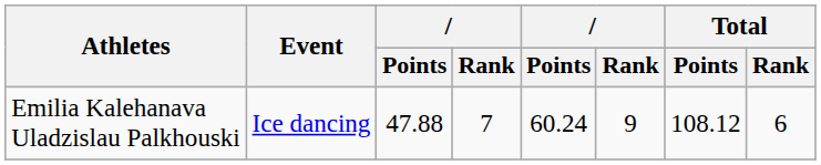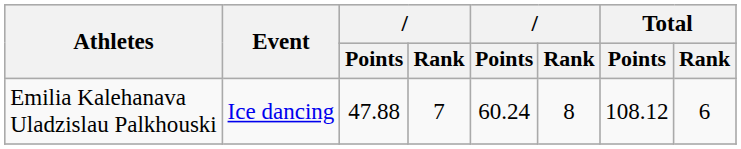 <table class="wikitable" style="font-size:90%">
 <tr>
 <th rowspan="2">Athletes</th>
 <th rowspan="2">Event</th>
 <th colspan="2">/</th>
 <th colspan="2">/</th>
 <th colspan="2">Total</th>
 </tr>
 <tr style="font-size:95%">
 <th>Points</th>
 <th>Rank</th>
 <th>Points</th>
 <th>Rank</th>
 <th>Points</th>
 <th>Rank</th>
 </tr>
 <tr align=center>
 <td align=left>Emilia Kalehanava <br> Uladzislau Palkhouski</td>
 <td align=left><a href='#'>Ice dancing</a></td>
 <td>47.88</td>
 <td>7</td>
 <td>60.24</td>
-<td>9</td>
+<td>8</td>
 <td>108.12</td>
 <td>6</td>
 </tr>
 </table>
